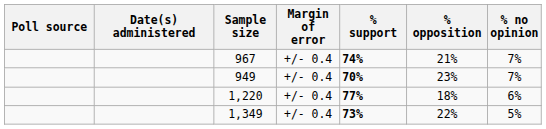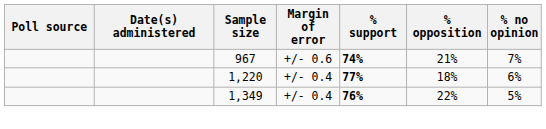 <table class="wikitable">
 <tr style="text-align:right;">
 <th style="width:190px;">Poll source</th>
 <th style="width:200px;">Date(s)<br>administered</th>
 <th style="width:100px;">Sample<br>size</th>
 <th style="width:100px;">Margin of<br>error</th>
 <th style="width:100px;">% support</th>
 <th style="width:100px;">% opposition</th>
 <th style="width:40px;">% no opinion</th>
 </tr>
 <tr>
 <td></td>
 <td align=center></td>
 <td align=center>967</td>
-<td align=center>+/- 0.4</td>
+<td align=center>+/- 0.6</td>
 <td><strong>74%</strong></td>
 <td align=center>21%</td>
-<td align=center>7%</td>
-</tr>
-<tr>
-<td></td>
-<td align=center></td>
-<td align=center>949</td>
-<td align=center>+/- 0.4</td>
-<td><strong>70%</strong></td>
-<td align=center>23%</td>
 <td align=center>7%</td>
 </tr>
 <tr>
 <td></td>
 <td align=center></td>
 <td align=center>1,220</td>
 <td align=center>+/- 0.4</td>
 <td><strong>77%</strong></td>
 <td align=center>18%</td>
 <td align=center>6%</td>
 </tr>
 <tr>
 <td></td>
 <td align=center></td>
 <td align=center>1,349</td>
 <td align=center>+/- 0.4</td>
-<td><strong>73%</strong></td>
+<td><strong>76%</strong></td>
 <td align=center>22%</td>
 <td align=center>5%</td>
 </tr>
 </table>
